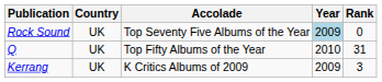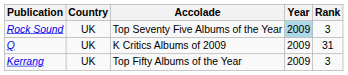 <table class="wikitable">
 <tr>
 <th>Publication</th>
 <th>Country</th>
 <th>Accolade</th>
 <th>Year</th>
 <th>Rank</th>
 </tr>
 <tr>
 <td><em><a href='#'>Rock Sound</a></em></td>
 <td style="text-align:center;">UK</td>
 <td>Top Seventy Five Albums of the Year</td>
 <td style="background: lightblue;">2009</td>
-<td style="text-align:center;">0</td>
+<td style="text-align:center;">3</td>
 </tr>
 <tr>
 <td><em><a href='#'>Q</a></em></td>
 <td style="text-align:center;">UK</td>
-<td>Top Fifty Albums of the Year</td>
-<td>2010</td>
+<td>K Critics Albums of 2009</td>
+<td>2009</td>
 <td style="text-align:center;">31</td>
 </tr>
 <tr>
 <td><em><a href='#'>Kerrang</a></em></td>
 <td style="text-align:center;">UK</td>
-<td>K Critics Albums of 2009</td>
+<td>Top Fifty Albums of the Year</td>
 <td>2009</td>
 <td style="text-align:center;">3</td>
 </tr>
 </table>
